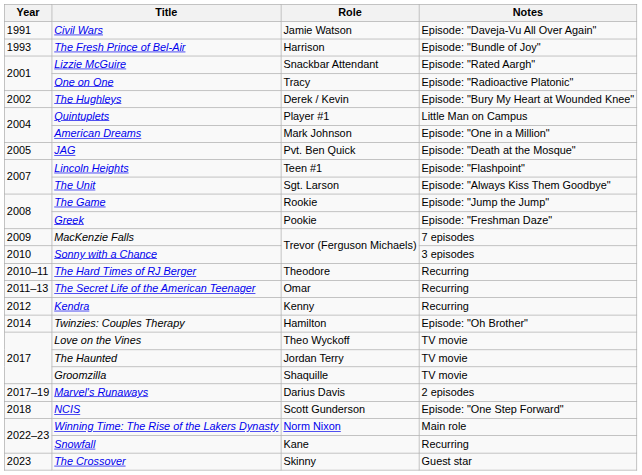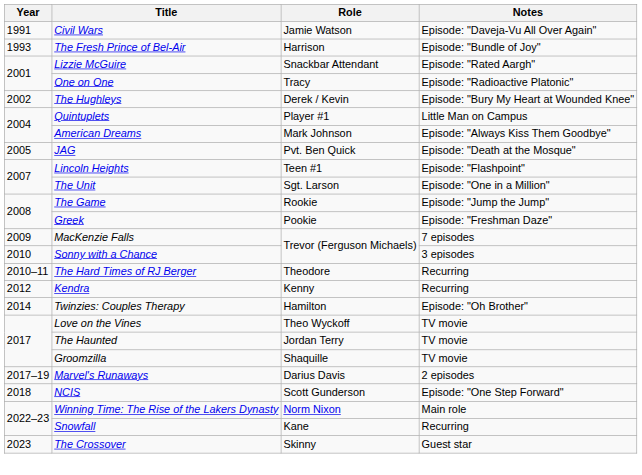 <table class="wikitable sortable">
 <tr>
 <th>Year</th>
 <th>Title</th>
 <th>Role</th>
 <th>Notes</th>
 </tr>
 <tr>
 <td>1991</td>
 <td><em><a href='#'>Civil Wars</a></em></td>
 <td>Jamie Watson</td>
 <td>Episode: "Daveja-Vu All Over Again"</td>
 </tr>
 <tr>
 <td>1993</td>
 <td><em><a href='#'>The Fresh Prince of Bel-Air</a></em></td>
 <td>Harrison</td>
 <td>Episode: "Bundle of Joy"</td>
 </tr>
 <tr>
 <td rowspan="2">2001</td>
 <td><em><a href='#'>Lizzie McGuire</a></em></td>
 <td>Snackbar Attendant</td>
 <td>Episode: "Rated Aargh"</td>
 </tr>
 <tr>
 <td><em><a href='#'>One on One</a></em></td>
 <td>Tracy</td>
 <td>Episode: "Radioactive Platonic"</td>
 </tr>
 <tr>
 <td>2002</td>
 <td><em><a href='#'>The Hughleys</a></em></td>
 <td>Derek / Kevin</td>
 <td>Episode: "Bury My Heart at Wounded Knee"</td>
 </tr>
 <tr>
 <td rowspan="2">2004</td>
 <td><em><a href='#'>Quintuplets</a></em></td>
 <td>Player #1</td>
 <td>Little Man on Campus</td>
 </tr>
 <tr>
 <td><em><a href='#'>American Dreams</a></em></td>
 <td>Mark Johnson</td>
-<td>Episode: "One in a Million"</td>
+<td>Episode: "Always Kiss Them Goodbye"</td>
 </tr>
 <tr>
 <td>2005</td>
 <td><em><a href='#'>JAG</a></em></td>
 <td>Pvt. Ben Quick</td>
 <td>Episode: "Death at the Mosque"</td>
 </tr>
 <tr>
 <td rowspan="2">2007</td>
 <td><em><a href='#'>Lincoln Heights</a></em></td>
 <td>Teen #1</td>
 <td>Episode: "Flashpoint"</td>
 </tr>
 <tr>
 <td><em><a href='#'>The Unit</a></em></td>
 <td>Sgt. Larson</td>
-<td>Episode: "Always Kiss Them Goodbye"</td>
+<td>Episode: "One in a Million"</td>
 </tr>
 <tr>
 <td rowspan="2">2008</td>
 <td><em><a href='#'>The Game</a></em></td>
 <td>Rookie</td>
 <td>Episode: "Jump the Jump"</td>
 </tr>
 <tr>
 <td><em><a href='#'>Greek</a></em></td>
 <td>Pookie</td>
 <td>Episode: "Freshman Daze"</td>
 </tr>
 <tr>
 <td>2009</td>
 <td><em>MacKenzie Falls</em></td>
 <td rowspan="2">Trevor (Ferguson Michaels)</td>
 <td>7 episodes</td>
 </tr>
 <tr>
 <td>2010</td>
 <td><em><a href='#'>Sonny with a Chance</a></em></td>
 <td>3 episodes</td>
 </tr>
 <tr>
 <td>2010–11</td>
 <td><em><a href='#'>The Hard Times of RJ Berger</a></em></td>
 <td>Theodore</td>
-<td>Recurring</td>
-</tr>
-<tr>
-<td>2011–13</td>
-<td><em><a href='#'>The Secret Life of the American Teenager</a></em></td>
-<td>Omar</td>
 <td>Recurring</td>
 </tr>
 <tr>
 <td>2012</td>
 <td><em><a href='#'>Kendra</a></em></td>
 <td>Kenny</td>
 <td>Recurring</td>
 </tr>
 <tr>
 <td>2014</td>
 <td><em>Twinzies: Couples Therapy</em></td>
 <td>Hamilton</td>
 <td>Episode: "Oh Brother"</td>
 </tr>
 <tr>
 <td rowspan="3">2017</td>
 <td><em>Love on the Vines</em></td>
 <td>Theo Wyckoff</td>
 <td>TV movie</td>
 </tr>
 <tr>
 <td><em>The Haunted</em></td>
 <td>Jordan Terry</td>
 <td>TV movie</td>
 </tr>
 <tr>
 <td><em>Groomzilla</em></td>
 <td>Shaquille</td>
 <td>TV movie</td>
 </tr>
 <tr>
 <td>2017–19</td>
 <td><em><a href='#'>Marvel's Runaways</a></em></td>
 <td>Darius Davis</td>
 <td>2 episodes</td>
 </tr>
 <tr>
 <td>2018</td>
 <td><em><a href='#'>NCIS</a></em></td>
 <td>Scott Gunderson</td>
 <td>Episode: "One Step Forward"</td>
 </tr>
 <tr>
 <td rowspan="2">2022–23</td>
 <td><em><a href='#'>Winning Time: The Rise of the Lakers Dynasty</a></em></td>
 <td><a href='#'>Norm Nixon</a></td>
 <td>Main role</td>
 </tr>
 <tr>
 <td><em><a href='#'>Snowfall</a></em></td>
 <td>Kane</td>
 <td>Recurring</td>
 </tr>
 <tr>
 <td>2023</td>
 <td><em><a href='#'>The Crossover</a></em></td>
 <td>Skinny</td>
 <td>Guest star</td>
 </tr>
 </table>
